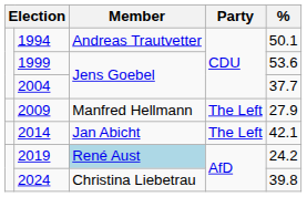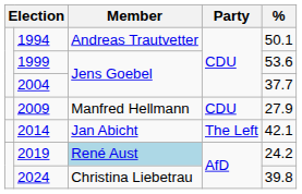 <table class=wikitable>
 <tr>
 <th colspan=2>Election</th>
 <th>Member</th>
 <th>Party</th>
 <th>%</th>
 </tr>
 <tr>
 <td rowspan=3 bgcolor=></td>
 <td><a href='#'>1994</a></td>
 <td><a href='#'>Andreas Trautvetter</a></td>
 <td rowspan=3><a href='#'>CDU</a></td>
 <td align=right>50.1</td>
 </tr>
 <tr>
 <td><a href='#'>1999</a></td>
 <td rowspan=2><a href='#'>Jens Goebel</a></td>
 <td align=right>53.6</td>
 </tr>
 <tr>
 <td><a href='#'>2004</a></td>
 <td align=right>37.7</td>
 </tr>
 <tr>
 <td bgcolor=></td>
 <td><a href='#'>2009</a></td>
 <td>Manfred Hellmann</td>
-<td><a href='#'>The Left</a></td>
+<td><a href='#'>CDU</a></td>
 <td align=right>27.9</td>
 </tr>
 <tr>
 <td bgcolor=></td>
 <td><a href='#'>2014</a></td>
 <td><a href='#'>Jan Abicht</a></td>
 <td><a href='#'>The Left</a></td>
 <td align=right>42.1</td>
 </tr>
 <tr>
 <td rowspan=2 bgcolor=></td>
 <td><a href='#'>2019</a></td>
 <td style="background: lightblue;"><a href='#'>René Aust</a></td>
 <td rowspan=2><a href='#'>AfD</a></td>
 <td align=right>24.2</td>
 </tr>
 <tr>
 <td><a href='#'>2024</a></td>
 <td>Christina Liebetrau</td>
 <td align=right>39.8</td>
 </tr>
 </table>
